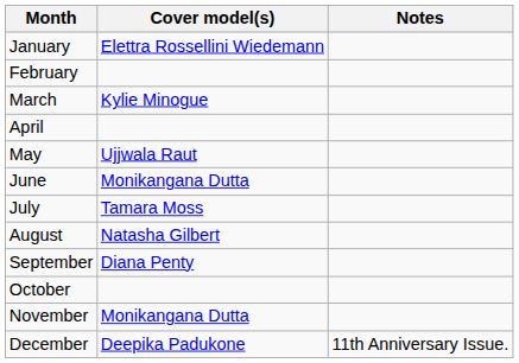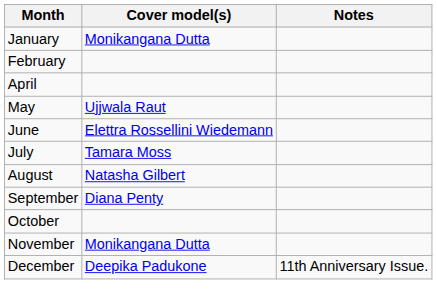 <table class="wikitable">
 <tr style="background:#ccc; text-align:center;">
 <th>Month</th>
 <th>Cover model(s)</th>
 <th>Notes</th>
 </tr>
 <tr>
 <td>January</td>
-<td><a href='#'>Elettra Rossellini Wiedemann</a></td>
+<td><a href='#'>Monikangana Dutta</a></td>
 <td></td>
 </tr>
 <tr>
 <td>February</td>
 <td></td>
-<td></td>
-</tr>
-<tr>
-<td>March</td>
-<td><a href='#'>Kylie Minogue</a></td>
 <td></td>
 </tr>
 <tr>
 <td>April</td>
 <td></td>
 <td></td>
 </tr>
 <tr>
 <td>May</td>
 <td><a href='#'>Ujjwala Raut</a></td>
 <td></td>
 </tr>
 <tr>
 <td>June</td>
-<td><a href='#'>Monikangana Dutta</a></td>
+<td><a href='#'>Elettra Rossellini Wiedemann</a></td>
 <td></td>
 </tr>
 <tr>
 <td>July</td>
 <td><a href='#'>Tamara Moss</a></td>
 <td></td>
 </tr>
 <tr>
 <td>August</td>
 <td><a href='#'>Natasha Gilbert</a></td>
 <td></td>
 </tr>
 <tr>
 <td>September</td>
 <td><a href='#'>Diana Penty</a></td>
 <td></td>
 </tr>
 <tr>
 <td>October</td>
 <td></td>
 <td></td>
 </tr>
 <tr>
 <td>November</td>
 <td><a href='#'>Monikangana Dutta</a></td>
 <td></td>
 </tr>
 <tr>
 <td>December</td>
 <td><a href='#'>Deepika Padukone</a></td>
 <td>11th Anniversary Issue.</td>
 </tr>
 </table>
